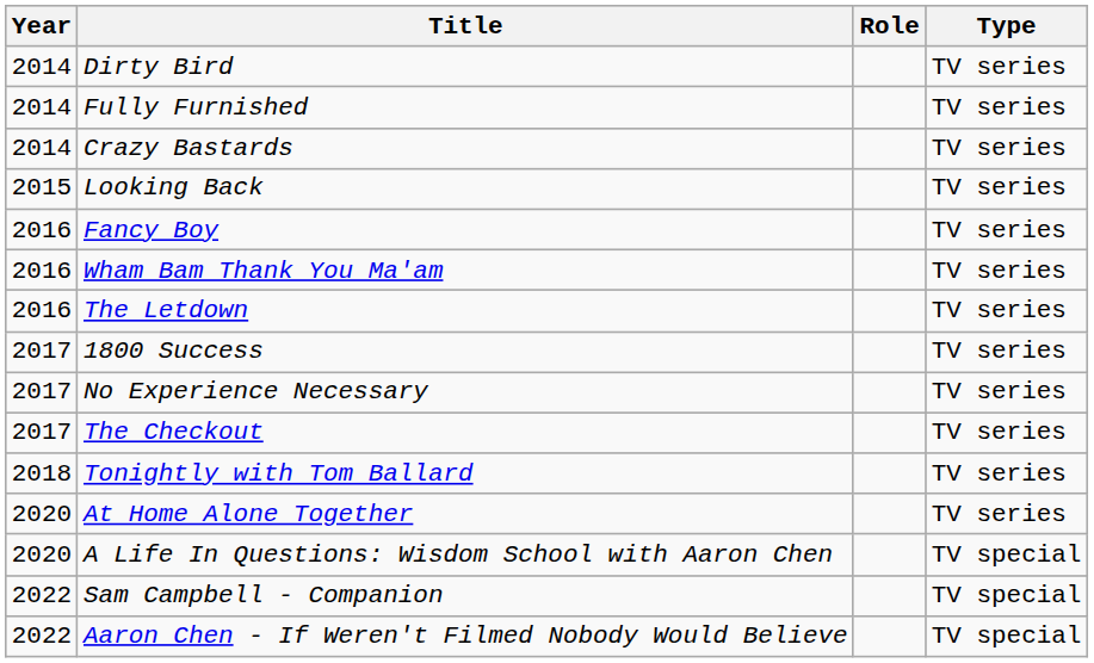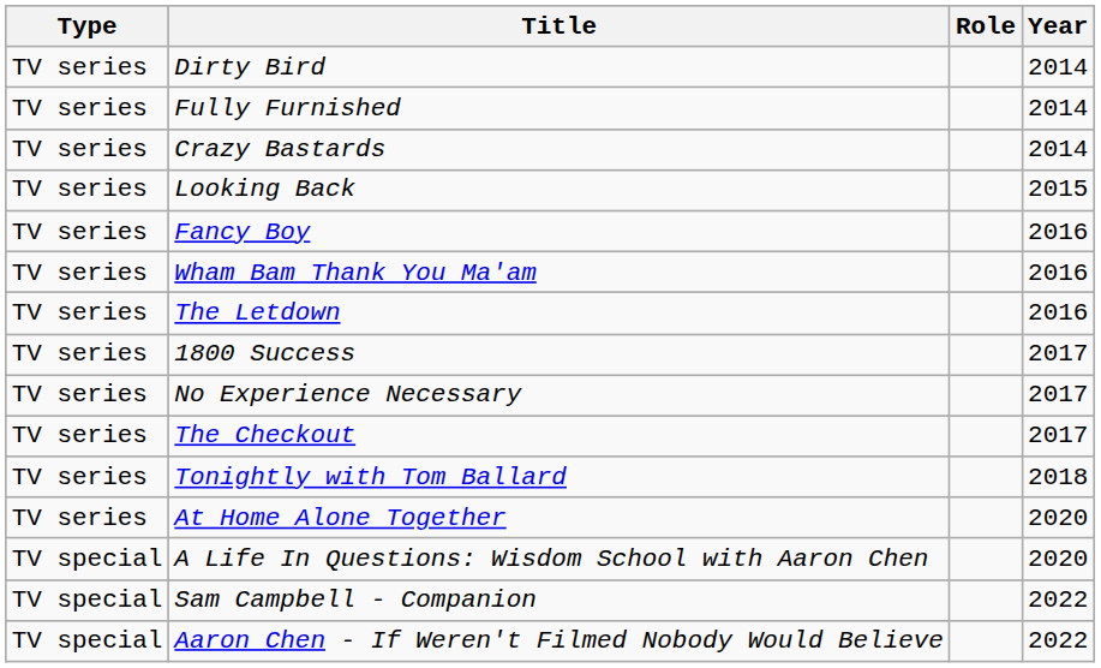 <table class="wikitable">
 <tr>
-<th>Year</th>
+<th>Type</th>
 <th>Title</th>
 <th>Role</th>
-<th>Type</th>
+<th>Year</th>
 </tr>
 <tr>
-<td>2014</td>
+<td>TV series</td>
 <td><em>Dirty Bird</em></td>
 <td></td>
-<td>TV series</td>
+<td>2014</td>
 </tr>
 <tr>
-<td>2014</td>
+<td>TV series</td>
 <td><em>Fully Furnished</em></td>
 <td></td>
-<td>TV series</td>
+<td>2014</td>
 </tr>
 <tr>
-<td>2014</td>
+<td>TV series</td>
 <td><em>Crazy Bastards</em></td>
 <td></td>
-<td>TV series</td>
+<td>2014</td>
 </tr>
 <tr>
-<td>2015</td>
+<td>TV series</td>
 <td><em>Looking Back</em></td>
 <td></td>
-<td>TV series</td>
+<td>2015</td>
 </tr>
 <tr>
-<td>2016</td>
+<td>TV series</td>
 <td><em><a href='#'>Fancy Boy</a></em></td>
 <td></td>
-<td>TV series</td>
+<td>2016</td>
 </tr>
 <tr>
-<td>2016</td>
+<td>TV series</td>
 <td><em><a href='#'>Wham Bam Thank You Ma'am</a></em></td>
 <td></td>
-<td>TV series</td>
+<td>2016</td>
 </tr>
 <tr>
-<td>2016</td>
+<td>TV series</td>
 <td><em><a href='#'>The Letdown</a></em></td>
 <td></td>
-<td>TV series</td>
+<td>2016</td>
 </tr>
 <tr>
-<td>2017</td>
+<td>TV series</td>
 <td><em>1800 Success</em></td>
 <td></td>
-<td>TV series</td>
+<td>2017</td>
 </tr>
 <tr>
-<td>2017</td>
+<td>TV series</td>
 <td><em>No Experience Necessary</em></td>
 <td></td>
-<td>TV series</td>
+<td>2017</td>
 </tr>
 <tr>
-<td>2017</td>
+<td>TV series</td>
 <td><em><a href='#'>The Checkout</a></em></td>
 <td></td>
-<td>TV series</td>
+<td>2017</td>
 </tr>
 <tr>
-<td>2018</td>
+<td>TV series</td>
 <td><em><a href='#'>Tonightly with Tom Ballard</a></em></td>
 <td></td>
-<td>TV series</td>
+<td>2018</td>
 </tr>
 <tr>
-<td>2020</td>
+<td>TV series</td>
 <td><em><a href='#'>At Home Alone Together</a></em></td>
 <td></td>
-<td>TV series</td>
+<td>2020</td>
 </tr>
 <tr>
-<td>2020</td>
+<td>TV special</td>
 <td><em>A Life In Questions: Wisdom School with Aaron Chen</em></td>
 <td></td>
-<td>TV special</td>
+<td>2020</td>
 </tr>
 <tr>
-<td>2022</td>
+<td>TV special</td>
 <td><em>Sam Campbell - Companion</em></td>
 <td></td>
-<td>TV special</td>
+<td>2022</td>
 </tr>
 <tr>
-<td>2022</td>
+<td>TV special</td>
 <td><em><a href='#'>Aaron Chen</a> - If Weren't Filmed Nobody Would Believe</em></td>
 <td></td>
-<td>TV special</td>
+<td>2022</td>
 </tr>
 </table>
